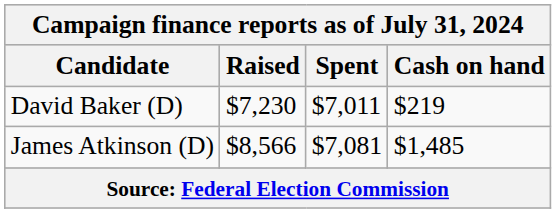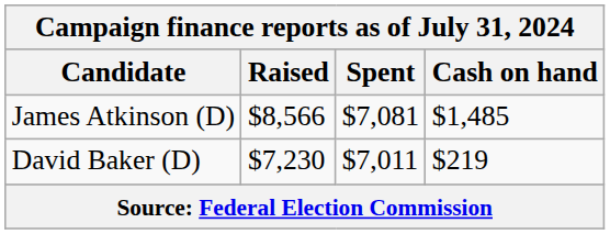 <table class="wikitable sortable">
 <tr>
 <th colspan=4>Campaign finance reports as of July 31, 2024</th>
 </tr>
 <tr style="text-align:center;">
 <th>Candidate</th>
 <th>Raised</th>
 <th>Spent</th>
 <th>Cash on hand</th>
 </tr>
 <tr>
+<td>James Atkinson (D)</td>
+<td>$8,566</td>
+<td>$7,081</td>
+<td>$1,485</td>
+</tr>
+<tr>
 <td>David Baker (D)</td>
 <td>$7,230</td>
 <td>$7,011</td>
 <td>$219</td>
 </tr>
 <tr>
-<td>James Atkinson (D)</td>
-<td>$8,566</td>
-<td>$7,081</td>
-<td>$1,485</td>
-</tr>
-<tr>
 <th colspan="4"><small>Source: <a href='#'>Federal Election Commission</a></small></th>
 </tr>
 </table>
